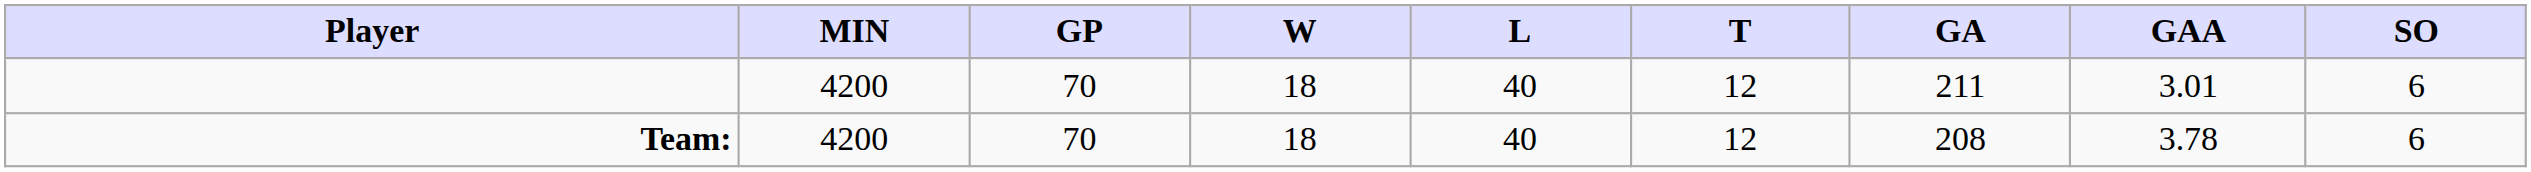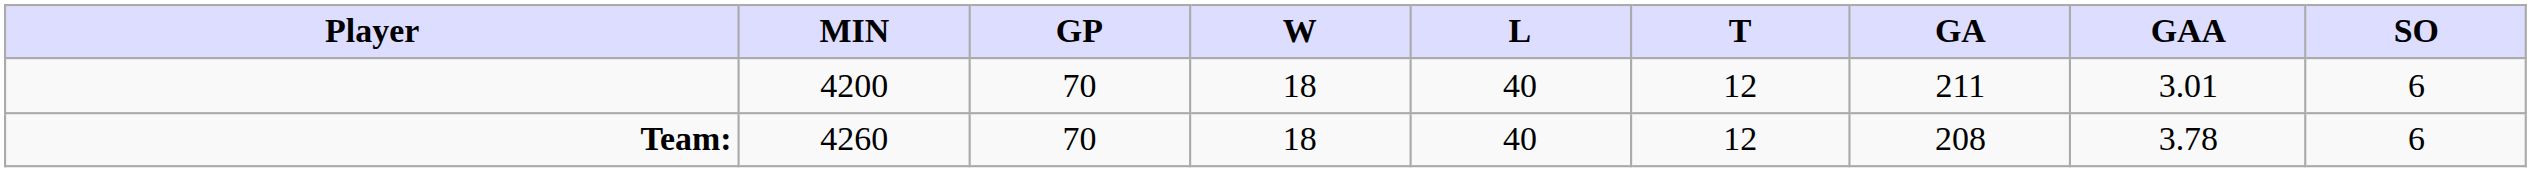 <table style="width:60%;" class="wikitable sortable">
 <tr>
 <th style="background:#ddf; width:10%;">Player</th>
 <th style="width:3%; background:#ddf;" title="Minutes played">MIN</th>
 <th style="width:3%; background:#ddf;" title="Games played in">GP</th>
 <th style="width:3%; background:#ddf;" title="Wins">W</th>
 <th style="width:3%; background:#ddf;" title="Losses">L</th>
 <th style="width:3%; background:#ddf;" title="Ties">T</th>
 <th style="width:3%; background:#ddf;" title="Goals against">GA</th>
 <th style="width:3%; background:#ddf;" title="Goals against average">GAA</th>
 <th style="width:3%; background:#ddf;" title="Shut-outs">SO</th>
 </tr>
 <tr style="text-align:center;">
 <td style="text-align:right;"></td>
 <td>4200</td>
 <td>70</td>
 <td>18</td>
 <td>40</td>
 <td>12</td>
 <td>211</td>
 <td>3.01</td>
 <td>6</td>
 </tr>
 <tr style="text-align:center;">
 <td style="text-align:right;"><strong>Team:</strong></td>
-<td>4200</td>
+<td>4260</td>
 <td>70</td>
 <td>18</td>
 <td>40</td>
 <td>12</td>
 <td>208</td>
 <td>3.78</td>
 <td>6</td>
 </tr>
 </table>
